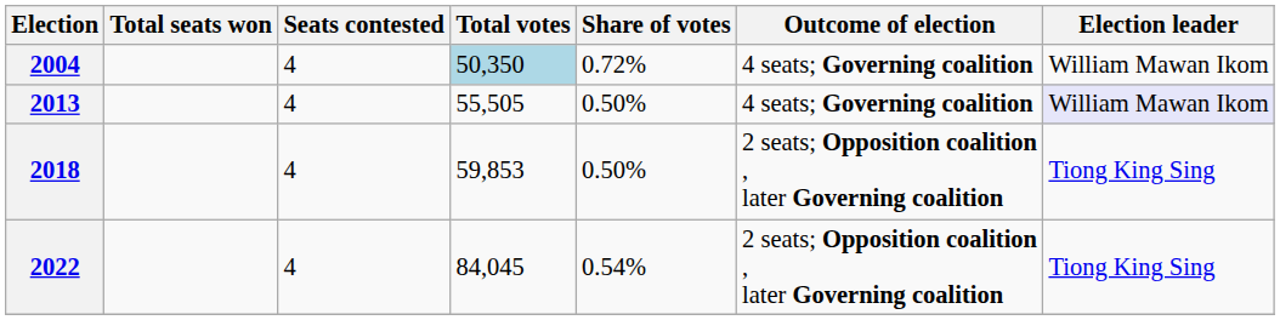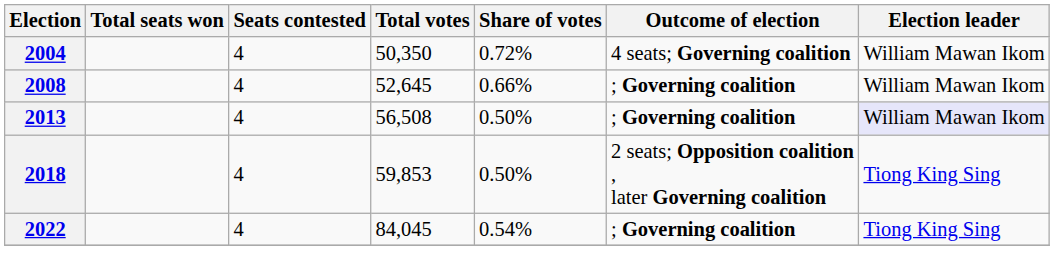 <table class="wikitable">
 <tr>
 <th>Election</th>
 <th>Total seats won</th>
 <th>Seats contested</th>
 <th>Total votes</th>
 <th>Share of votes</th>
 <th>Outcome of election</th>
 <th>Election leader</th>
 </tr>
 <tr>
 <th><a href='#'>2004</a></th>
 <td></td>
 <td>4</td>
-<td style="background: lightblue;">50,350</td>
+<td>50,350</td>
 <td>0.72%</td>
 <td>4 seats; <strong>Governing coalition</strong> <br></td>
+<td>William Mawan Ikom</td>
+</tr>
+<tr>
+<th><a href='#'>2008</a></th>
+<td></td>
+<td>4</td>
+<td>52,645</td>
+<td>0.66%</td>
+<td>; <strong>Governing coalition</strong> <br></td>
 <td>William Mawan Ikom</td>
 </tr>
 <tr>
 <th><a href='#'>2013</a></th>
 <td></td>
 <td>4</td>
-<td>55,505</td>
+<td>56,508</td>
 <td>0.50%</td>
-<td>4 seats; <strong>Governing coalition</strong> <br></td>
+<td>; <strong>Governing coalition</strong> <br></td>
 <td style="background: lavender;">William Mawan Ikom</td>
 </tr>
 <tr>
 <th><a href='#'>2018</a></th>
 <td></td>
 <td>4</td>
 <td>59,853</td>
 <td>0.50%</td>
 <td>2 seats; <strong>Opposition coalition</strong> <br>, <br>later <strong>Governing coalition</strong><br></td>
 <td><a href='#'>Tiong King Sing</a></td>
 </tr>
 <tr>
 <th><a href='#'>2022</a></th>
 <td></td>
 <td>4</td>
 <td>84,045</td>
 <td>0.54%</td>
-<td>2 seats; <strong>Opposition coalition</strong> <br>, <br>later <strong>Governing coalition</strong><br></td>
+<td>; <strong>Governing coalition</strong><br></td>
 <td><a href='#'>Tiong King Sing</a></td>
 </tr>
 <tr>
 </tr>
 </table>
